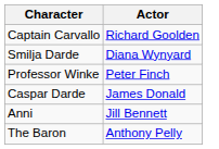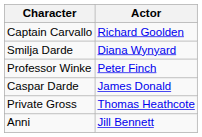 <table class="wikitable">
 <tr>
 <th>Character</th>
 <th>Actor</th>
 </tr>
 <tr>
 <td>Captain Carvallo</td>
 <td><a href='#'>Richard Goolden</a></td>
 </tr>
 <tr>
 <td>Smilja Darde</td>
 <td><a href='#'>Diana Wynyard</a></td>
 </tr>
 <tr>
 <td>Professor Winke</td>
 <td><a href='#'>Peter Finch</a></td>
 </tr>
 <tr>
 <td>Caspar Darde</td>
 <td><a href='#'>James Donald</a></td>
 </tr>
 <tr>
+<td>Private Gross</td>
+<td><a href='#'>Thomas Heathcote</a></td>
+</tr>
+<tr>
 <td>Anni</td>
 <td><a href='#'>Jill Bennett</a></td>
 </tr>
-<tr>
-<td>The Baron</td>
-<td><a href='#'>Anthony Pelly</a></td>
-</tr>
 </table>
